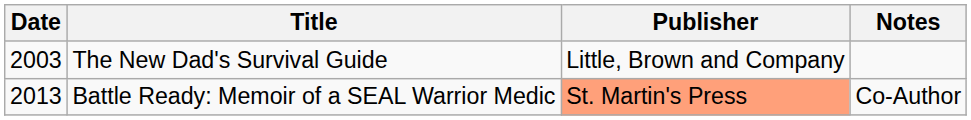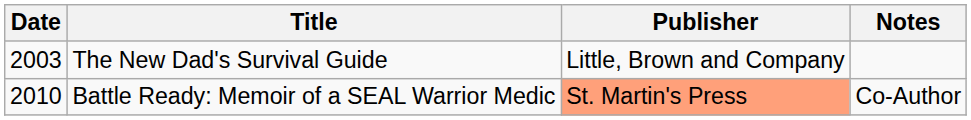 <table class="wikitable">
 <tr>
 <th>Date</th>
 <th>Title</th>
 <th>Publisher</th>
 <th>Notes</th>
 </tr>
 <tr>
 <td>2003</td>
 <td>The New Dad's Survival Guide</td>
 <td>Little, Brown and Company</td>
 <td></td>
 </tr>
 <tr>
-<td>2013</td>
+<td>2010</td>
 <td>Battle Ready:  Memoir of a SEAL Warrior Medic</td>
 <td style="background: lightsalmon;">St. Martin's Press</td>
 <td>Co-Author</td>
 </tr>
 </table>
